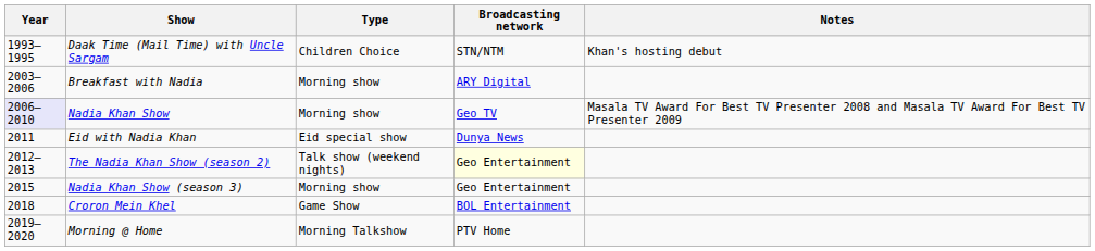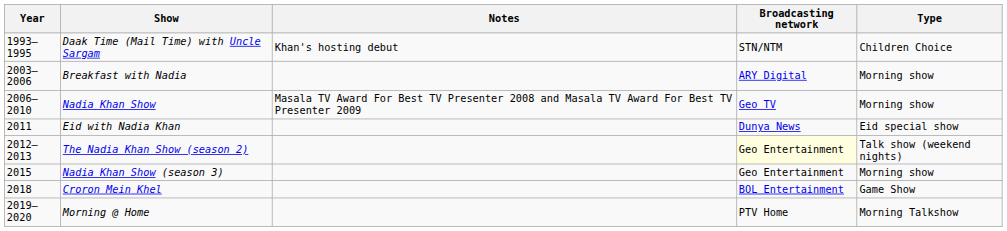 <table class="wikitable" style="width:100%;">
 <tr style="background:#ccc; text-align:center;">
 <th>Year</th>
 <th>Show</th>
+<th>Notes</th>
+<th>Broadcasting network</th>
 <th>Type</th>
-<th>Broadcasting network</th>
-<th>Notes</th>
 </tr>
 <tr>
 <td>1993–1995</td>
 <td><em>Daak Time (Mail Time) with <a href='#'>Uncle Sargam</a></em></td>
+<td>Khan's hosting debut</td>
+<td>STN/NTM</td>
 <td>Children Choice</td>
-<td>STN/NTM</td>
-<td>Khan's hosting debut</td>
 </tr>
 <tr>
 <td>2003–2006</td>
 <td><em>Breakfast with Nadia</em></td>
+<td></td>
+<td><a href='#'>ARY Digital</a></td>
 <td>Morning show</td>
-<td><a href='#'>ARY Digital</a></td>
-<td></td>
 </tr>
 <tr>
-<td style="background: lavender;">2006–2010</td>
+<td>2006–2010</td>
 <td><em><a href='#'>Nadia Khan Show</a></em></td>
+<td>Masala TV Award For Best TV Presenter 2008 and Masala TV Award For Best TV Presenter 2009</td>
+<td><a href='#'>Geo TV</a></td>
 <td>Morning show</td>
-<td><a href='#'>Geo TV</a></td>
-<td>Masala TV Award For Best TV Presenter 2008 and Masala TV Award For Best TV Presenter 2009</td>
 </tr>
 <tr>
 <td>2011</td>
 <td><em>Eid with Nadia Khan</em></td>
+<td></td>
+<td><a href='#'>Dunya News</a></td>
 <td>Eid special show</td>
-<td><a href='#'>Dunya News</a></td>
-<td></td>
 </tr>
 <tr>
 <td>2012–2013</td>
 <td><em><a href='#'>The Nadia Khan Show (season 2)</a></em></td>
+<td></td>
+<td style="background: lightyellow;">Geo Entertainment</td>
 <td>Talk show (weekend nights)</td>
-<td style="background: lightyellow;">Geo Entertainment</td>
-<td></td>
 </tr>
 <tr>
 <td>2015</td>
 <td><em><a href='#'>Nadia Khan Show</a> (season 3)</em></td>
+<td></td>
+<td>Geo Entertainment</td>
 <td>Morning show</td>
-<td>Geo Entertainment</td>
-<td></td>
 </tr>
 <tr>
 <td>2018</td>
 <td><em><a href='#'>Croron Mein Khel</a></em></td>
+<td></td>
+<td><a href='#'>BOL Entertainment</a></td>
 <td>Game Show</td>
-<td><a href='#'>BOL Entertainment</a></td>
-<td></td>
 </tr>
 <tr>
 <td>2019–2020</td>
 <td><em>Morning @ Home</em></td>
+<td></td>
+<td>PTV Home</td>
 <td>Morning Talkshow</td>
-<td>PTV Home</td>
-<td></td>
 </tr>
 </table>
